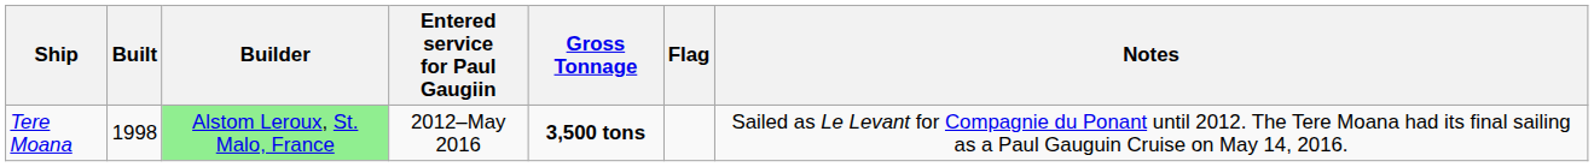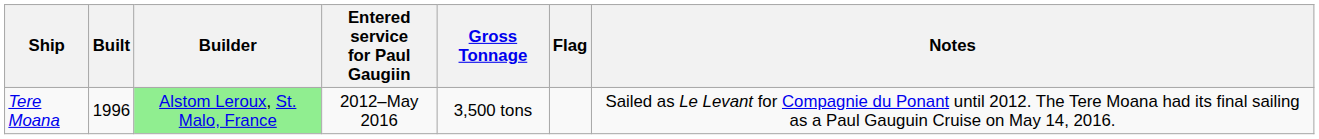 <table class="wikitable sortable">
 <tr>
 <th>Ship</th>
 <th>Built</th>
 <th>Builder</th>
 <th>Entered service <br>for Paul Gaugiin</th>
 <th><a href='#'>Gross Tonnage</a></th>
 <th>Flag</th>
 <th>Notes</th>
 </tr>
 <tr>
 <td><em> <a href='#'>Tere Moana</a></em></td>
-<td style="text-align:Center;">1998</td>
+<td style="text-align:Center;">1996</td>
 <td style="background: lightgreen; text-align:Center;"><a href='#'>Alstom Leroux</a>, <a href='#'>St. Malo, France</a></td>
 <td style="text-align:Center;">2012–May 2016</td>
-<td style="text-align:Center;"><strong>3,500 tons</strong></td>
+<td style="text-align:Center;">3,500 tons</td>
 <td style="text-align:Center;"></td>
 <td style="text-align:Center;">Sailed as <em>Le Levant</em> for <a href='#'>Compagnie du Ponant</a> until 2012. The Tere Moana had its final sailing as a Paul Gauguin Cruise on May 14, 2016.</td>
 </tr>
 </table>
